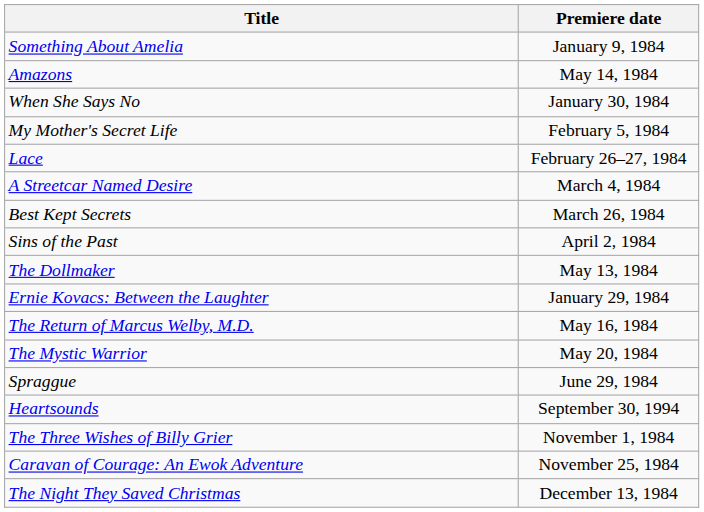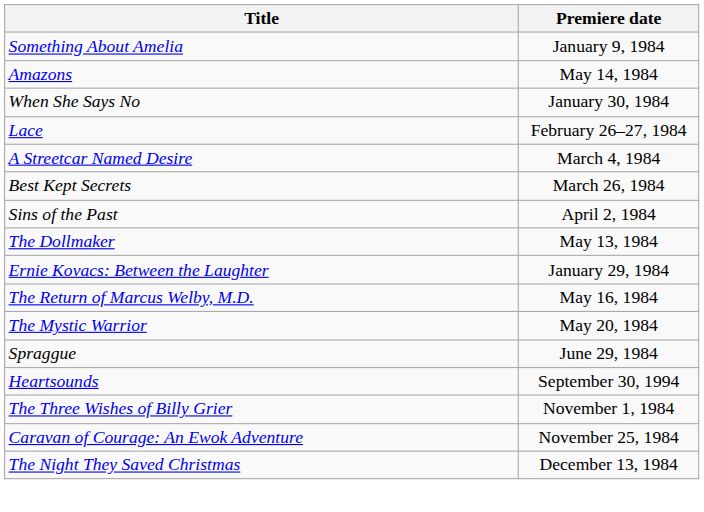 <table class="wikitable plainrowheaders sortable" style="width:50%;text-align:center;">
 <tr>
 <th scope="col" style="width:40%;">Title</th>
 <th scope="col" style="width:14%;">Premiere date</th>
 </tr>
 <tr>
 <td scope="row" style="text-align:left;"><em><a href='#'>Something About Amelia</a></em></td>
 <td>January 9, 1984</td>
 </tr>
 <tr>
 <td scope="row" style="text-align:left;"><em><a href='#'>Amazons</a></em></td>
 <td>May 14, 1984</td>
 </tr>
 <tr>
 <td scope="row" style="text-align:left;"><em>When She Says No</em></td>
 <td>January 30, 1984</td>
-</tr>
-<tr>
-<td scope="row" style="text-align:left;"><em>My Mother's Secret Life</em></td>
-<td>February 5, 1984</td>
 </tr>
 <tr>
 <td scope="row" style="text-align:left;"><em><a href='#'>Lace</a></em></td>
 <td>February 26–27, 1984</td>
 </tr>
 <tr>
 <td scope="row" style="text-align:left;"><em><a href='#'>A Streetcar Named Desire</a></em></td>
 <td>March 4, 1984</td>
 </tr>
 <tr>
 <td scope="row" style="text-align:left;"><em>Best Kept Secrets</em></td>
 <td>March 26, 1984</td>
 </tr>
 <tr>
 <td scope="row" style="text-align:left;"><em>Sins of the Past</em></td>
 <td>April 2, 1984</td>
 </tr>
 <tr>
 <td scope="row" style="text-align:left;"><em><a href='#'>The Dollmaker</a></em></td>
 <td>May 13, 1984</td>
 </tr>
 <tr>
 <td scope="row" style="text-align:left;"><em><a href='#'>Ernie Kovacs: Between the Laughter</a></em></td>
 <td>January 29, 1984</td>
 </tr>
 <tr>
 <td scope="row" style="text-align:left;"><em><a href='#'>The Return of Marcus Welby, M.D.</a></em></td>
 <td>May 16, 1984</td>
 </tr>
 <tr>
 <td scope="row" style="text-align:left;"><em><a href='#'>The Mystic Warrior</a></em></td>
 <td>May 20, 1984</td>
 </tr>
 <tr>
 <td scope="row" style="text-align:left;"><em>Spraggue</em></td>
 <td>June 29, 1984</td>
 </tr>
 <tr>
 <td scope="row" style="text-align:left;"><em><a href='#'>Heartsounds</a></em></td>
 <td>September 30, 1994</td>
 </tr>
 <tr>
 <td scope="row" style="text-align:left;"><em><a href='#'>The Three Wishes of Billy Grier</a></em></td>
 <td>November 1, 1984</td>
 </tr>
 <tr>
 <td scope="row" style="text-align:left;"><em><a href='#'>Caravan of Courage: An Ewok Adventure</a></em></td>
 <td>November 25, 1984</td>
 </tr>
 <tr>
 <td scope="row" style="text-align:left;"><em><a href='#'>The Night They Saved Christmas</a></em></td>
 <td>December 13, 1984</td>
 </tr>
 </table>
